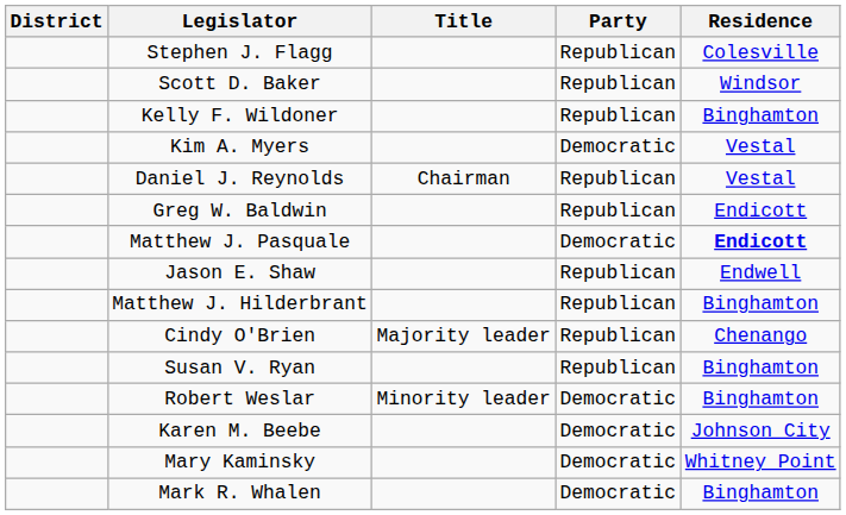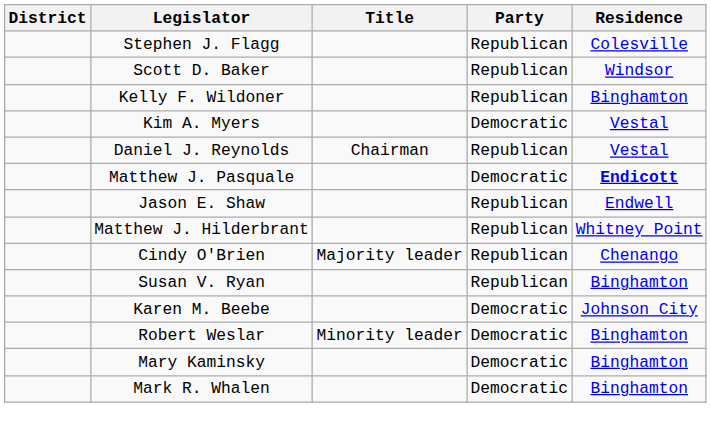 <table class="wikitable" style="text-align:center">
 <tr>
 <th>District</th>
 <th>Legislator</th>
 <th>Title</th>
 <th>Party</th>
 <th>Residence</th>
 </tr>
 <tr>
 <td></td>
 <td>Stephen J. Flagg</td>
 <td></td>
 <td>Republican</td>
 <td><a href='#'>Colesville</a></td>
 </tr>
 <tr>
 <td></td>
 <td>Scott D. Baker</td>
 <td></td>
 <td>Republican</td>
 <td><a href='#'>Windsor</a></td>
 </tr>
 <tr>
 <td></td>
 <td>Kelly F. Wildoner</td>
 <td></td>
 <td>Republican</td>
 <td><a href='#'>Binghamton</a></td>
 </tr>
 <tr>
 <td></td>
 <td>Kim A. Myers</td>
 <td></td>
 <td>Democratic</td>
 <td><a href='#'>Vestal</a></td>
 </tr>
 <tr>
 <td></td>
 <td>Daniel J. Reynolds</td>
 <td>Chairman</td>
 <td>Republican</td>
 <td><a href='#'>Vestal</a></td>
 </tr>
 <tr>
 <td></td>
-<td>Greg W. Baldwin</td>
-<td></td>
-<td>Republican</td>
-<td><a href='#'>Endicott</a></td>
-</tr>
-<tr>
-<td></td>
 <td>Matthew J. Pasquale</td>
 <td></td>
 <td>Democratic</td>
 <td><strong><a href='#'>Endicott</a></strong></td>
 </tr>
 <tr>
 <td></td>
 <td>Jason E. Shaw</td>
 <td></td>
 <td>Republican</td>
 <td><a href='#'>Endwell</a></td>
 </tr>
 <tr>
 <td></td>
 <td>Matthew J. Hilderbrant</td>
 <td></td>
 <td>Republican</td>
-<td><a href='#'>Binghamton</a></td>
+<td><a href='#'>Whitney Point</a></td>
 </tr>
 <tr>
 <td></td>
 <td>Cindy O'Brien</td>
 <td>Majority leader</td>
 <td>Republican</td>
 <td><a href='#'>Chenango</a></td>
 </tr>
 <tr>
 <td></td>
 <td>Susan V. Ryan</td>
 <td></td>
 <td>Republican</td>
 <td><a href='#'>Binghamton</a></td>
 </tr>
 <tr>
 <td></td>
+<td>Karen M. Beebe</td>
+<td></td>
+<td>Democratic</td>
+<td><a href='#'>Johnson City</a></td>
+</tr>
+<tr>
+<td></td>
 <td>Robert Weslar</td>
 <td>Minority leader</td>
 <td>Democratic</td>
 <td><a href='#'>Binghamton</a></td>
 </tr>
 <tr>
 <td></td>
-<td>Karen M. Beebe</td>
-<td></td>
-<td>Democratic</td>
-<td><a href='#'>Johnson City</a></td>
-</tr>
-<tr>
-<td></td>
 <td>Mary Kaminsky</td>
 <td></td>
 <td>Democratic</td>
-<td><a href='#'>Whitney Point</a></td>
+<td><a href='#'>Binghamton</a></td>
 </tr>
 <tr>
 <td></td>
 <td>Mark R. Whalen</td>
 <td></td>
 <td>Democratic</td>
 <td><a href='#'>Binghamton</a></td>
 </tr>
 </table>
